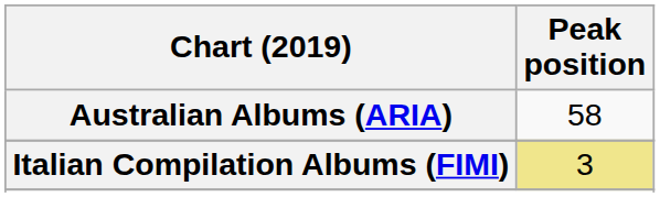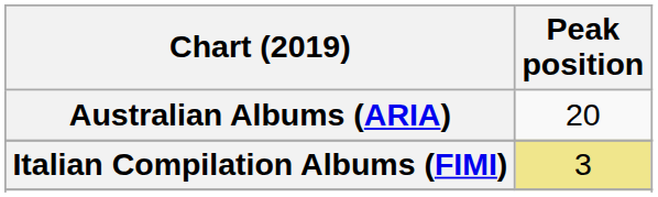 <table class="wikitable sortable plainrowheaders" style="text-align:center">
 <tr>
 <th scope="col">Chart (2019)</th>
 <th scope="col">Peak<br>position</th>
 </tr>
 <tr>
 <th scope="row">Australian Albums (<a href='#'>ARIA</a>)</th>
-<td>58</td>
+<td>20</td>
 </tr>
 <tr>
 </tr>
 <tr>
 </tr>
 <tr>
 </tr>
 <tr>
 </tr>
 <tr>
 <th scope="row">Italian Compilation Albums (<a href='#'>FIMI</a>)</th>
 <td style="background: khaki;">3</td>
 </tr>
 <tr>
 </tr>
 <tr>
 </tr>
 <tr>
 </tr>
 <tr>
 </tr>
 </table>
